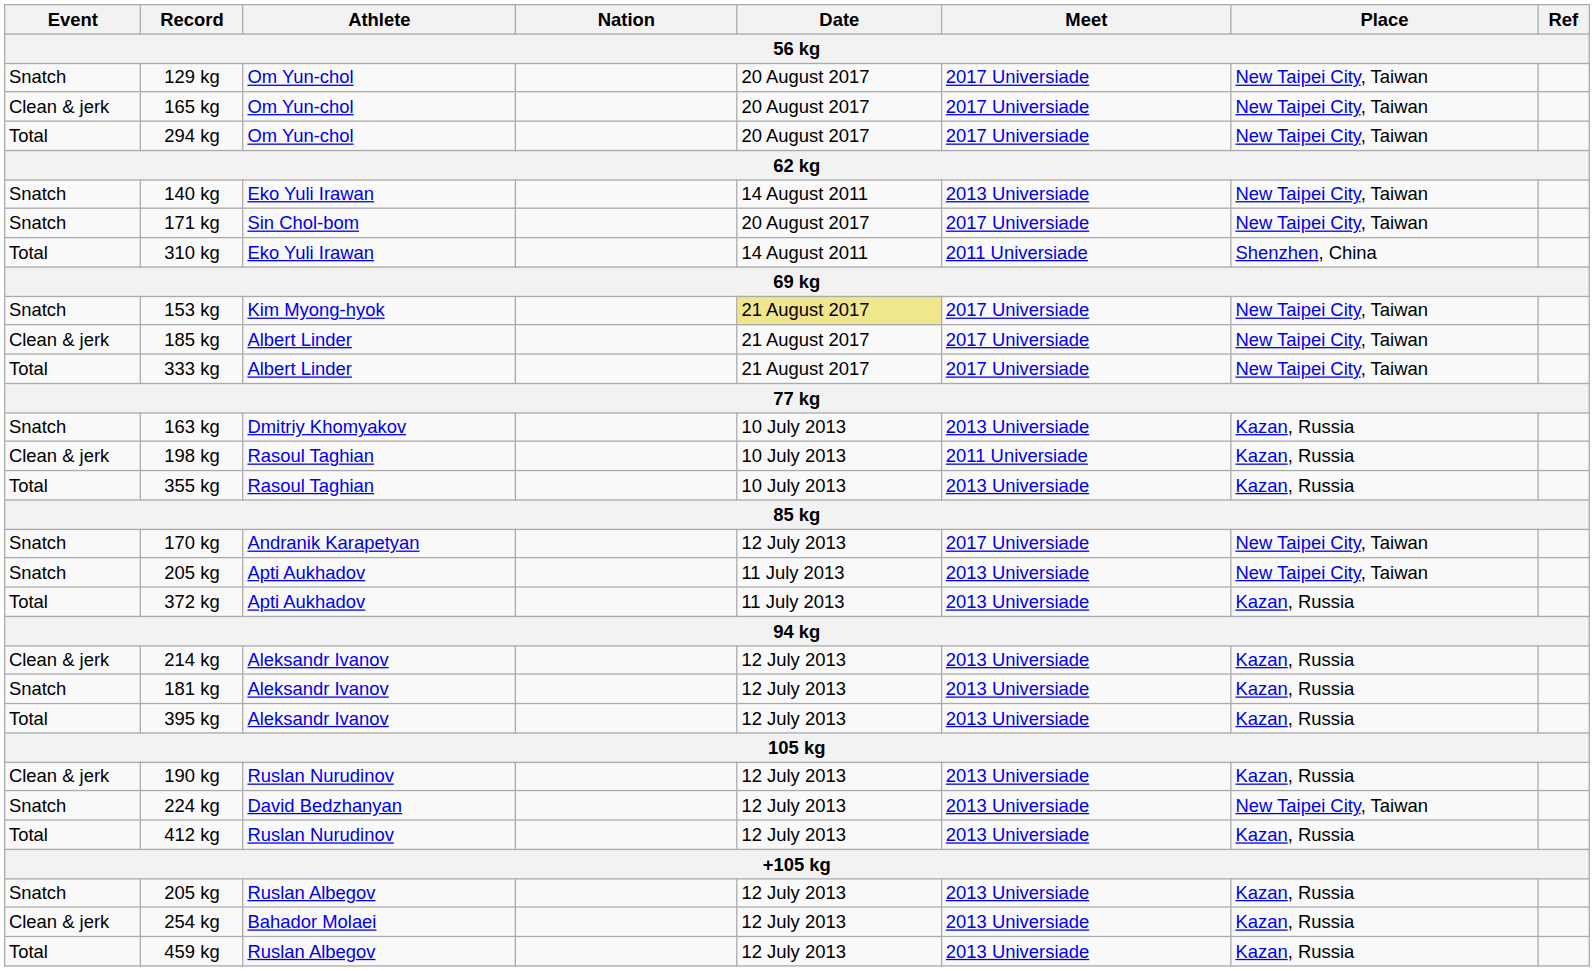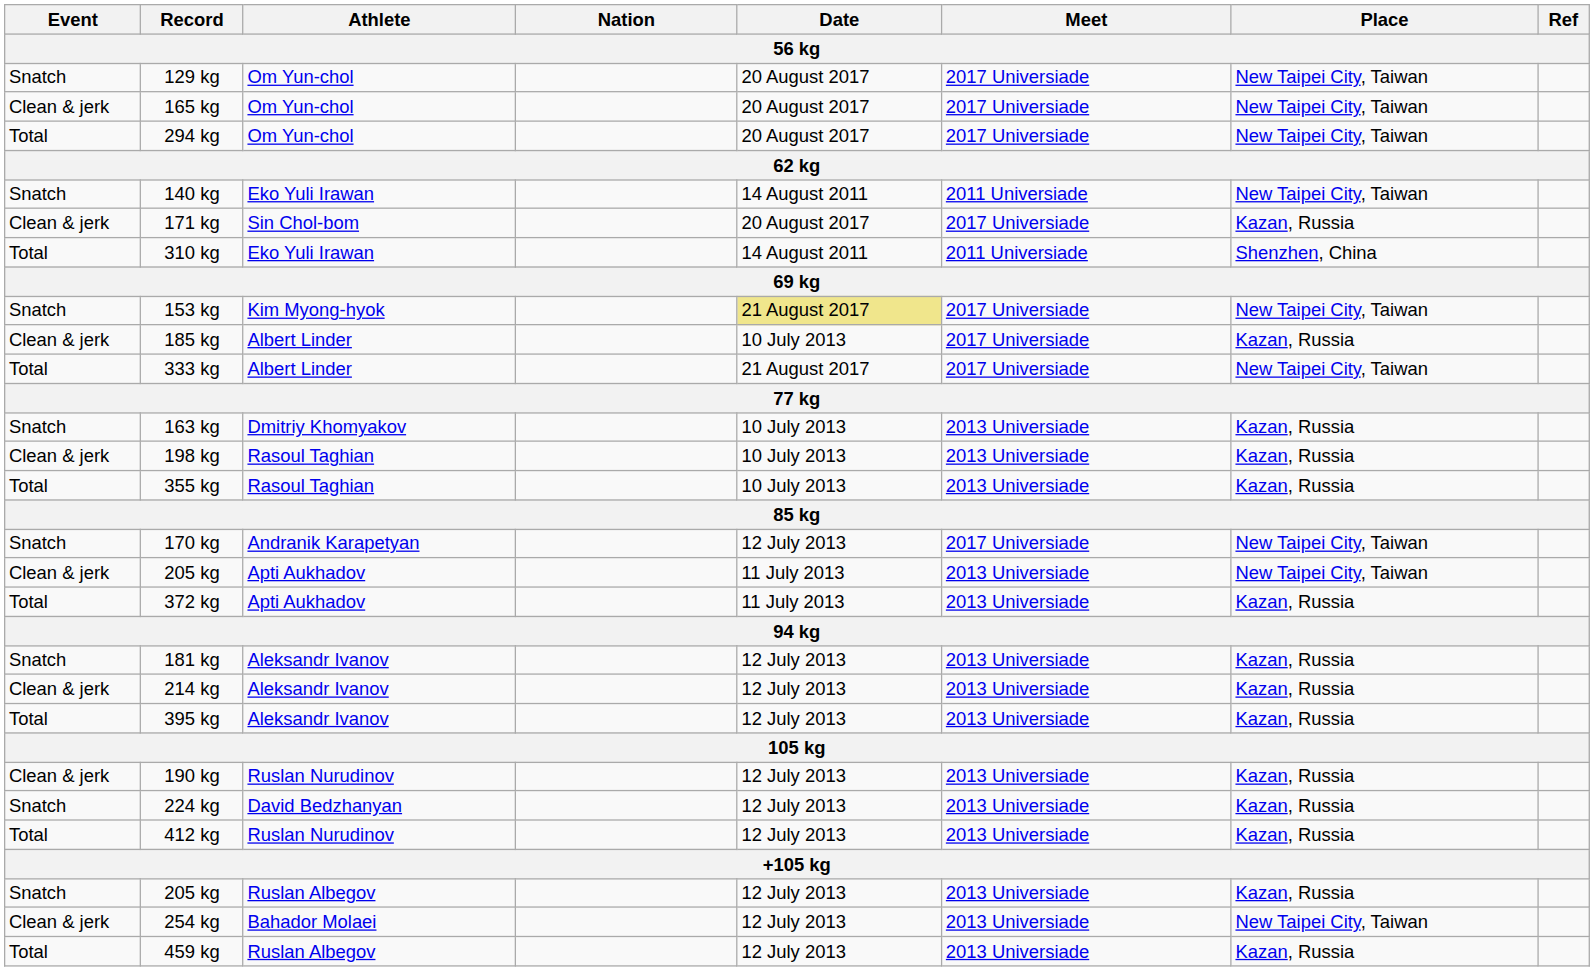 <table class="wikitable" style="font-size:90%; width: 98%;">
 <tr>
 <th width=8%>Event</th>
 <th width=6%>Record</th>
 <th width=16%>Athlete</th>
 <th width=13%>Nation</th>
 <th width=12%>Date</th>
 <th width=17%>Meet</th>
 <th width=18%>Place</th>
 <th width=3%>Ref</th>
 </tr>
 <tr bgcolor="#DDDDDD">
 <th colspan="8">56 kg</th>
 </tr>
 <tr>
 <td>Snatch</td>
 <td align=center>129 kg</td>
 <td><a href='#'>Om Yun-chol</a></td>
 <td></td>
 <td>20 August 2017</td>
 <td><a href='#'>2017 Universiade</a></td>
 <td> <a href='#'>New Taipei City</a>, Taiwan</td>
 <td></td>
 </tr>
 <tr>
 <td>Clean & jerk</td>
 <td align=center>165 kg</td>
 <td><a href='#'>Om Yun-chol</a></td>
 <td></td>
 <td>20 August 2017</td>
 <td><a href='#'>2017 Universiade</a></td>
 <td> <a href='#'>New Taipei City</a>, Taiwan</td>
 <td></td>
 </tr>
 <tr>
 <td>Total</td>
 <td align=center>294 kg</td>
 <td><a href='#'>Om Yun-chol</a></td>
 <td></td>
 <td>20 August 2017</td>
 <td><a href='#'>2017 Universiade</a></td>
 <td> <a href='#'>New Taipei City</a>, Taiwan</td>
 <td></td>
 </tr>
 <tr bgcolor="#DDDDDD">
 <th colspan="8">62 kg</th>
 </tr>
 <tr>
 <td>Snatch</td>
 <td align=center>140 kg</td>
 <td><a href='#'>Eko Yuli Irawan</a></td>
 <td></td>
 <td>14 August 2011</td>
-<td><a href='#'>2013 Universiade</a></td>
+<td><a href='#'>2011 Universiade</a></td>
 <td> <a href='#'>New Taipei City</a>, Taiwan</td>
 <td></td>
 </tr>
 <tr>
-<td>Snatch</td>
+<td>Clean & jerk</td>
 <td align=center>171 kg</td>
 <td><a href='#'>Sin Chol-bom</a></td>
 <td></td>
 <td>20 August 2017</td>
 <td><a href='#'>2017 Universiade</a></td>
-<td> <a href='#'>New Taipei City</a>, Taiwan</td>
+<td> <a href='#'>Kazan</a>, Russia</td>
 <td></td>
 </tr>
 <tr>
 <td>Total</td>
 <td align=center>310 kg</td>
 <td><a href='#'>Eko Yuli Irawan</a></td>
 <td></td>
 <td>14 August 2011</td>
 <td><a href='#'>2011 Universiade</a></td>
 <td> <a href='#'>Shenzhen</a>, China</td>
 <td></td>
 </tr>
 <tr bgcolor="#DDDDDD">
 <th colspan="8">69 kg</th>
 </tr>
 <tr>
 <td>Snatch</td>
 <td align=center>153 kg</td>
 <td><a href='#'>Kim Myong-hyok</a></td>
 <td></td>
 <td style="background: khaki;">21 August 2017</td>
 <td><a href='#'>2017 Universiade</a></td>
 <td> <a href='#'>New Taipei City</a>, Taiwan</td>
 <td></td>
 </tr>
 <tr>
 <td>Clean & jerk</td>
 <td align=center>185 kg</td>
 <td><a href='#'>Albert Linder</a></td>
 <td></td>
-<td>21 August 2017</td>
+<td>10 July 2013</td>
 <td><a href='#'>2017 Universiade</a></td>
-<td> <a href='#'>New Taipei City</a>, Taiwan</td>
+<td> <a href='#'>Kazan</a>, Russia</td>
 <td></td>
 </tr>
 <tr>
 <td>Total</td>
 <td align=center>333 kg</td>
 <td><a href='#'>Albert Linder</a></td>
 <td></td>
 <td>21 August 2017</td>
 <td><a href='#'>2017 Universiade</a></td>
 <td> <a href='#'>New Taipei City</a>, Taiwan</td>
 <td></td>
 </tr>
 <tr bgcolor="#DDDDDD">
 <th colspan="8">77 kg</th>
 </tr>
 <tr>
 <td>Snatch</td>
 <td align=center>163 kg</td>
 <td><a href='#'>Dmitriy Khomyakov</a></td>
 <td></td>
 <td>10 July 2013</td>
 <td><a href='#'>2013 Universiade</a></td>
 <td> <a href='#'>Kazan</a>, Russia</td>
 <td></td>
 </tr>
 <tr>
 <td>Clean & jerk</td>
 <td align=center>198 kg</td>
 <td><a href='#'>Rasoul Taghian</a></td>
 <td></td>
 <td>10 July 2013</td>
-<td><a href='#'>2011 Universiade</a></td>
+<td><a href='#'>2013 Universiade</a></td>
 <td> <a href='#'>Kazan</a>, Russia</td>
 <td></td>
 </tr>
 <tr>
 <td>Total</td>
 <td align=center>355 kg</td>
 <td><a href='#'>Rasoul Taghian</a></td>
 <td></td>
 <td>10 July 2013</td>
 <td><a href='#'>2013 Universiade</a></td>
 <td> <a href='#'>Kazan</a>, Russia</td>
 <td></td>
 </tr>
 <tr bgcolor="#DDDDDD">
 <th colspan="8">85 kg</th>
 </tr>
 <tr>
 <td>Snatch</td>
 <td align=center>170 kg</td>
 <td><a href='#'>Andranik Karapetyan</a></td>
 <td></td>
 <td>12 July 2013</td>
 <td><a href='#'>2017 Universiade</a></td>
 <td> <a href='#'>New Taipei City</a>, Taiwan</td>
 <td></td>
 </tr>
 <tr>
-<td>Snatch</td>
+<td>Clean & jerk</td>
 <td align=center>205 kg</td>
 <td><a href='#'>Apti Aukhadov</a></td>
 <td></td>
 <td>11 July 2013</td>
 <td><a href='#'>2013 Universiade</a></td>
 <td> <a href='#'>New Taipei City</a>, Taiwan</td>
 <td></td>
 </tr>
 <tr>
 <td>Total</td>
 <td align=center>372 kg</td>
 <td><a href='#'>Apti Aukhadov</a></td>
 <td></td>
 <td>11 July 2013</td>
 <td><a href='#'>2013 Universiade</a></td>
 <td> <a href='#'>Kazan</a>, Russia</td>
 <td></td>
 </tr>
 <tr bgcolor="#DDDDDD">
 <th colspan="8">94 kg</th>
 </tr>
 <tr>
-<td>Clean & jerk</td>
-<td align=center>214 kg</td>
+<td>Snatch</td>
+<td align=center>181 kg</td>
 <td><a href='#'>Aleksandr Ivanov</a></td>
 <td></td>
 <td>12 July 2013</td>
 <td><a href='#'>2013 Universiade</a></td>
 <td> <a href='#'>Kazan</a>, Russia</td>
 <td></td>
 </tr>
 <tr>
-<td>Snatch</td>
-<td align=center>181 kg</td>
+<td>Clean & jerk</td>
+<td align=center>214 kg</td>
 <td><a href='#'>Aleksandr Ivanov</a></td>
 <td></td>
 <td>12 July 2013</td>
 <td><a href='#'>2013 Universiade</a></td>
 <td> <a href='#'>Kazan</a>, Russia</td>
 <td></td>
 </tr>
 <tr>
 <td>Total</td>
 <td align=center>395 kg</td>
 <td><a href='#'>Aleksandr Ivanov</a></td>
 <td></td>
 <td>12 July 2013</td>
 <td><a href='#'>2013 Universiade</a></td>
 <td> <a href='#'>Kazan</a>, Russia</td>
 <td></td>
 </tr>
 <tr bgcolor="#DDDDDD">
 <th colspan="8">105 kg</th>
 </tr>
 <tr>
 <td>Clean & jerk</td>
 <td align=center>190 kg</td>
 <td><a href='#'>Ruslan Nurudinov</a></td>
 <td></td>
 <td>12 July 2013</td>
 <td><a href='#'>2013 Universiade</a></td>
 <td> <a href='#'>Kazan</a>, Russia</td>
 <td></td>
 </tr>
 <tr>
 <td>Snatch</td>
 <td align=center>224 kg</td>
 <td><a href='#'>David Bedzhanyan</a></td>
 <td></td>
 <td>12 July 2013</td>
 <td><a href='#'>2013 Universiade</a></td>
-<td> <a href='#'>New Taipei City</a>, Taiwan</td>
+<td> <a href='#'>Kazan</a>, Russia</td>
 <td></td>
 </tr>
 <tr>
 <td>Total</td>
 <td align=center>412 kg</td>
 <td><a href='#'>Ruslan Nurudinov</a></td>
 <td></td>
 <td>12 July 2013</td>
 <td><a href='#'>2013 Universiade</a></td>
 <td> <a href='#'>Kazan</a>, Russia</td>
 <td></td>
 </tr>
 <tr bgcolor="#DDDDDD">
 <th colspan="8">+105 kg</th>
 </tr>
 <tr>
 <td>Snatch</td>
 <td align=center>205 kg</td>
 <td><a href='#'>Ruslan Albegov</a></td>
 <td></td>
 <td>12 July 2013</td>
 <td><a href='#'>2013 Universiade</a></td>
 <td> <a href='#'>Kazan</a>, Russia</td>
 <td></td>
 </tr>
 <tr>
 <td>Clean & jerk</td>
 <td align=center>254 kg</td>
 <td><a href='#'>Bahador Molaei</a></td>
 <td></td>
 <td>12 July 2013</td>
 <td><a href='#'>2013 Universiade</a></td>
-<td> <a href='#'>Kazan</a>, Russia</td>
+<td> <a href='#'>New Taipei City</a>, Taiwan</td>
 <td></td>
 </tr>
 <tr>
 <td>Total</td>
 <td align=center>459 kg</td>
 <td><a href='#'>Ruslan Albegov</a></td>
 <td></td>
 <td>12 July 2013</td>
 <td><a href='#'>2013 Universiade</a></td>
 <td> <a href='#'>Kazan</a>, Russia</td>
 <td></td>
 </tr>
 </table>
